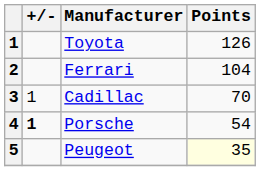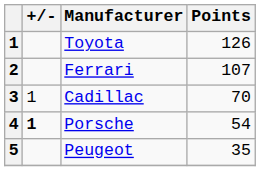 <table class="wikitable" style="font-size:95%;">
 <tr>
 <th scope="col"></th>
 <th scope="col">+/-</th>
 <th scope="col">Manufacturer</th>
 <th scope="col">Points</th>
 </tr>
 <tr>
 <th align="center">1</th>
 <td align="left"></td>
 <td> <a href='#'>Toyota</a></td>
 <td align="right">126</td>
 </tr>
 <tr>
 <th align="center">2</th>
 <td align="left"></td>
 <td> <a href='#'>Ferrari</a></td>
-<td align="right">104</td>
+<td align="right">107</td>
 </tr>
 <tr>
 <th align="center">3</th>
 <td align="left">1</td>
 <td> <a href='#'>Cadillac</a></td>
 <td align="right">70</td>
 </tr>
 <tr>
 <th align="center">4</th>
 <td align="left"><strong>1</strong></td>
 <td> <a href='#'>Porsche</a></td>
 <td align="right">54</td>
 </tr>
 <tr>
 <th align="center">5</th>
 <td align="left"></td>
 <td> <a href='#'>Peugeot</a></td>
-<td align="right" style="background: lightyellow;">35</td>
+<td align="right">35</td>
 </tr>
 <tr>
 </tr>
 </table>
